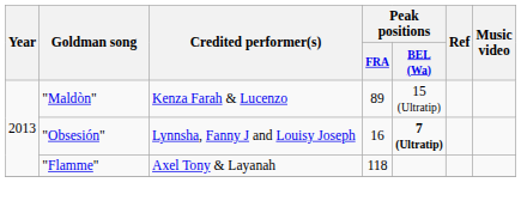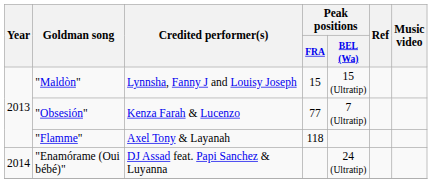 <table class="wikitable">
 <tr>
 <th align="center" rowspan="2" width="10">Year</th>
 <th align="center" rowspan="2" width="120">Goldman song</th>
 <th align="center" rowspan="2" width="240">Credited performer(s)</th>
 <th align="center" colspan="2" width="30">Peak positions</th>
 <th align="center" rowspan="2" width="20">Ref</th>
 <th align="center" rowspan="2" width="20">Music<br>video</th>
 </tr>
 <tr>
 <th width="20"><small><a href='#'>FRA</a><br></small></th>
 <th width="20"><small><a href='#'>BEL (Wa)</a><br></small></th>
 </tr>
 <tr>
 <td align="center" rowspan="3">2013</td>
 <td>"<a href='#'>Maldòn</a>"</td>
-<td><a href='#'>Kenza Farah</a> & <a href='#'>Lucenzo</a></td>
-<td align="center">89</td>
+<td><a href='#'>Lynnsha</a>, <a href='#'>Fanny J</a> and <a href='#'>Louisy Joseph</a></td>
+<td align="center">15</td>
 <td align="center">15<br><small>(Ultratip)</small></td>
 <td align="center"><small></small><br><small></small></td>
 <td align="center"><small></small></td>
 </tr>
 <tr>
 <td>"<a href='#'>Obsesión</a>"</td>
-<td><a href='#'>Lynnsha</a>, <a href='#'>Fanny J</a> and <a href='#'>Louisy Joseph</a></td>
-<td align="center">16</td>
-<td align="center"><strong>7<br><small>(Ultratip)</small></strong></td>
+<td><a href='#'>Kenza Farah</a> & <a href='#'>Lucenzo</a></td>
+<td align="center">77</td>
+<td align="center">7<br><small>(Ultratip)</small></td>
 <td align="center"><small></small><br><small></small></td>
 <td align="center"><small></small></td>
 </tr>
 <tr>
 <td>"<a href='#'>Flamme</a>"</td>
 <td><a href='#'>Axel Tony</a> & Layanah</td>
 <td align="center">118</td>
 <td align="center"></td>
 <td align="center"><small></small></td>
 <td align="center"><small></small></td>
 </tr>
 <tr>
+<td align="center" rowspan="1">2014</td>
+<td>"Enamórame (Oui bébé)"</td>
+<td><a href='#'>DJ Assad</a> feat. <a href='#'>Papi Sanchez</a> & Luyanna</td>
+<td align="center"></td>
+<td align="center">24<br><small>(Ultratip)</small></td>
+<td align="center"><small></small></td>
+<td align="center"><small></small></td>
+</tr>
+<tr>
 </tr>
 </table>
